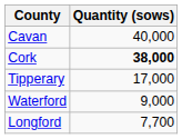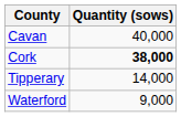 <table class="wikitable">
 <tr>
 <th>County</th>
 <th>Quantity (sows)</th>
 </tr>
 <tr>
 <td><a href='#'>Cavan</a></td>
 <td style="text-align:right">40,000</td>
 </tr>
 <tr>
 <td><a href='#'>Cork</a></td>
 <td style="text-align:right"><strong>38,000</strong></td>
 </tr>
 <tr>
 <td><a href='#'>Tipperary</a></td>
-<td style="text-align:right">17,000</td>
+<td style="text-align:right">14,000</td>
 </tr>
 <tr>
 <td><a href='#'>Waterford</a></td>
 <td style="text-align:right">9,000</td>
 </tr>
-<tr>
-<td><a href='#'>Longford</a></td>
-<td style="text-align:right">7,700</td>
-</tr>
 </table>
